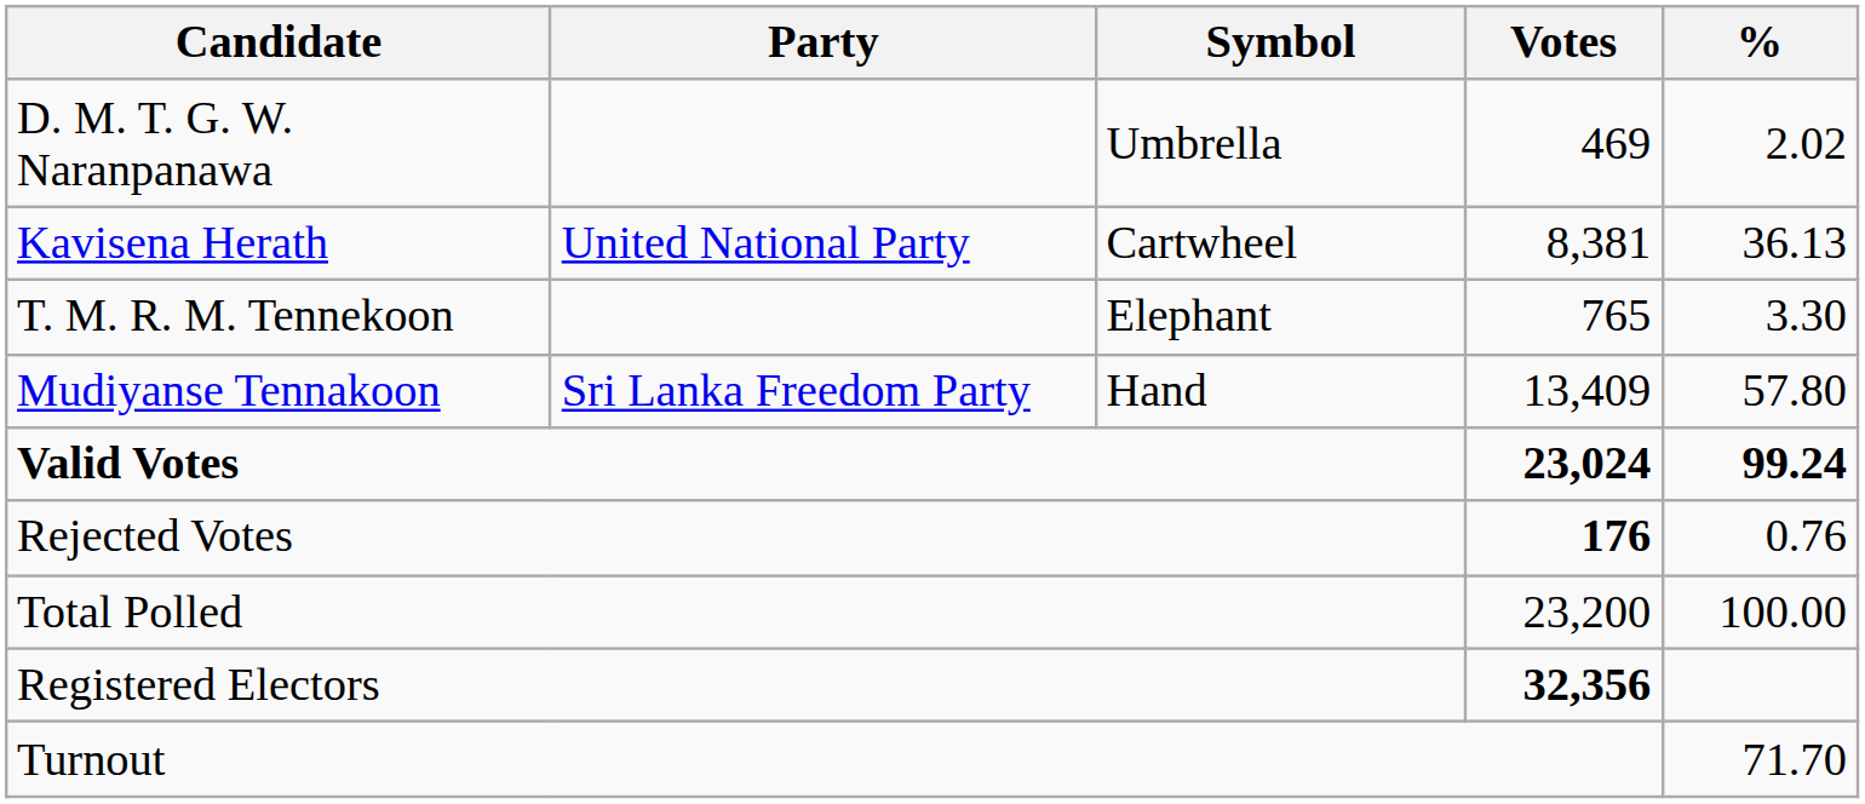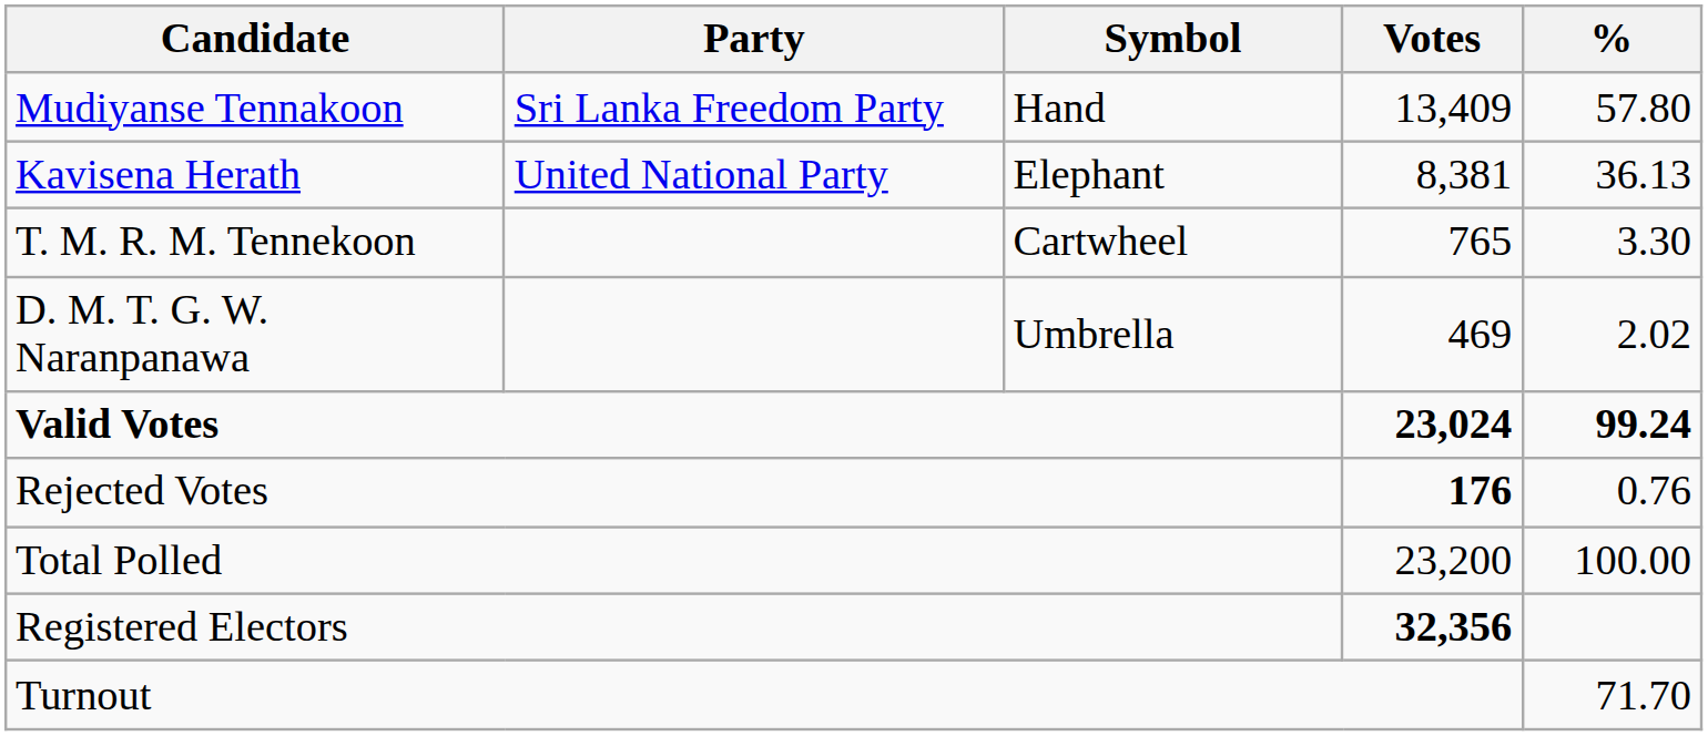 <table class="wikitable" border="1" style="text-align:right;">
 <tr>
 <th align=left width="180">Candidate</th>
 <th align=left width="180">Party</th>
 <th align=left width="120">Symbol</th>
 <th align=left width="60">Votes</th>
 <th align=left width="60">%</th>
 </tr>
 <tr>
-<td align=left>D. M. T. G. W. Naranpanawa</td>
-<td></td>
-<td align=left>Umbrella</td>
-<td>469</td>
-<td>2.02</td>
+<td align=left><a href='#'>Mudiyanse Tennakoon</a></td>
+<td align=left><a href='#'>Sri Lanka Freedom Party</a></td>
+<td align=left>Hand</td>
+<td>13,409</td>
+<td>57.80</td>
 </tr>
 <tr>
 <td align=left><a href='#'>Kavisena Herath</a></td>
 <td align=left><a href='#'>United National Party</a></td>
-<td align=left>Cartwheel</td>
+<td align=left>Elephant</td>
 <td>8,381</td>
 <td>36.13</td>
 </tr>
 <tr>
 <td align=left>T. M. R. M. Tennekoon</td>
 <td></td>
-<td align=left>Elephant</td>
+<td align=left>Cartwheel</td>
 <td>765</td>
 <td>3.30</td>
 </tr>
 <tr>
-<td align=left><a href='#'>Mudiyanse Tennakoon</a></td>
-<td align=left><a href='#'>Sri Lanka Freedom Party</a></td>
-<td align=left>Hand</td>
-<td>13,409</td>
-<td>57.80</td>
+<td align=left>D. M. T. G. W. Naranpanawa</td>
+<td></td>
+<td align=left>Umbrella</td>
+<td>469</td>
+<td>2.02</td>
 </tr>
 <tr>
 <td align=left colspan=3><strong>Valid Votes</strong></td>
 <td><strong>23,024</strong></td>
 <td><strong>99.24</strong></td>
 </tr>
 <tr>
 <td align=left colspan=3>Rejected Votes</td>
 <td><strong>176</strong></td>
 <td>0.76</td>
 </tr>
 <tr>
 <td align=left colspan=3>Total Polled</td>
 <td>23,200</td>
 <td>100.00</td>
 </tr>
 <tr>
 <td align=left colspan=3>Registered Electors</td>
 <td><strong>32,356</strong></td>
 <td></td>
 </tr>
 <tr>
 <td align=left colspan=4>Turnout</td>
 <td>71.70</td>
 </tr>
 </table>
